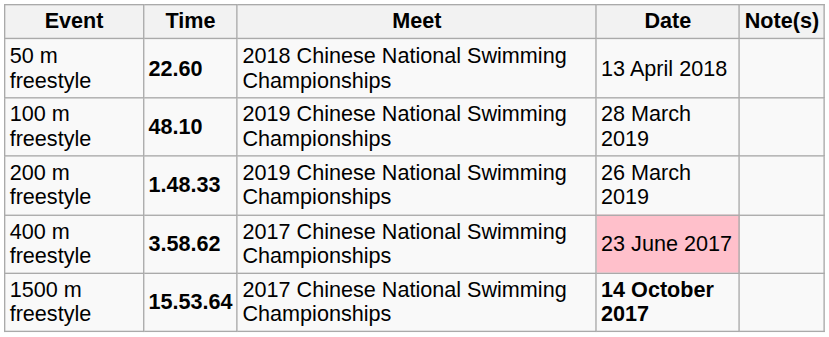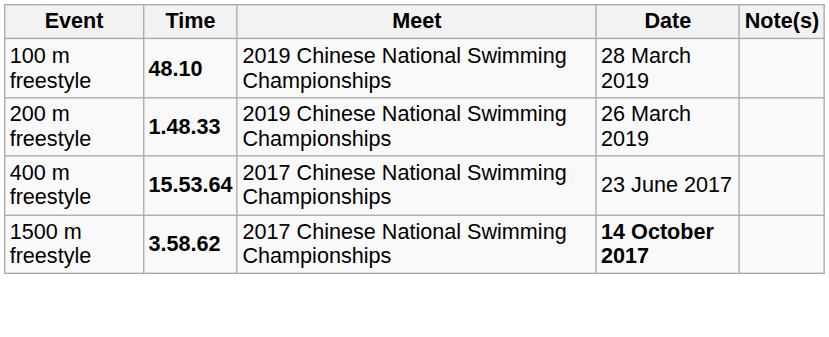 <table class="wikitable">
 <tr>
 <th>Event</th>
 <th>Time</th>
 <th>Meet</th>
 <th>Date</th>
 <th>Note(s)</th>
-</tr>
-<tr>
-<td>50 m freestyle</td>
-<td><strong>22.60</strong></td>
-<td>2018 Chinese National Swimming Championships</td>
-<td>13 April 2018</td>
-<td></td>
 </tr>
 <tr>
 <td>100 m freestyle</td>
 <td><strong>48.10</strong></td>
 <td>2019 Chinese National Swimming Championships</td>
 <td>28 March 2019</td>
 <td></td>
 </tr>
 <tr>
 <td>200 m freestyle</td>
 <td><strong>1.48.33</strong></td>
 <td>2019 Chinese National Swimming Championships</td>
 <td>26 March 2019</td>
 <td></td>
 </tr>
 <tr>
 <td>400 m freestyle</td>
-<td><strong>3.58.62</strong></td>
+<td><strong>15.53.64</strong></td>
 <td>2017 Chinese National Swimming Championships</td>
-<td style="background: pink;">23 June 2017</td>
+<td>23 June 2017</td>
 <td></td>
 </tr>
 <tr>
 <td>1500 m freestyle</td>
-<td><strong>15.53.64</strong></td>
+<td><strong>3.58.62</strong></td>
 <td>2017 Chinese National Swimming Championships</td>
 <td><strong>14 October 2017</strong></td>
 <td></td>
 </tr>
 </table>
